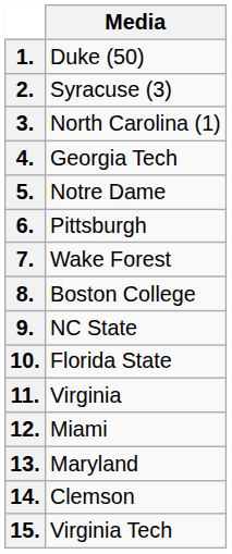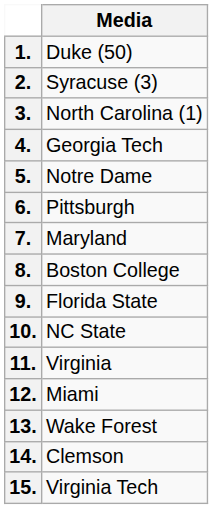 <table class="wikitable" style="white-space:nowrap; font-size:90%;">
 <tr>
 <td ! colspan=1 style="background:white; border-top-style:hidden; border-left-style:hidden;"></td>
 <th>Media</th>
 </tr>
 <tr>
 <th>1.</th>
 <td>Duke (50)</td>
 </tr>
 <tr>
 <th>2.</th>
 <td>Syracuse (3)</td>
 </tr>
 <tr>
 <th>3.</th>
 <td>North Carolina (1)</td>
 </tr>
 <tr>
 <th>4.</th>
 <td>Georgia Tech</td>
 </tr>
 <tr>
 <th>5.</th>
 <td>Notre Dame</td>
 </tr>
 <tr>
 <th>6.</th>
 <td>Pittsburgh</td>
 </tr>
 <tr>
 <th>7.</th>
-<td>Wake Forest</td>
+<td>Maryland</td>
 </tr>
 <tr>
 <th>8.</th>
 <td>Boston College</td>
 </tr>
 <tr>
 <th>9.</th>
-<td>NC State</td>
+<td>Florida State</td>
 </tr>
 <tr>
 <th>10.</th>
-<td>Florida State</td>
+<td>NC State</td>
 </tr>
 <tr>
 <th>11.</th>
 <td>Virginia</td>
 </tr>
 <tr>
 <th>12.</th>
 <td>Miami</td>
 </tr>
 <tr>
 <th>13.</th>
-<td>Maryland</td>
+<td>Wake Forest</td>
 </tr>
 <tr>
 <th>14.</th>
 <td>Clemson</td>
 </tr>
 <tr>
 <th>15.</th>
 <td>Virginia Tech</td>
 </tr>
 </table>
